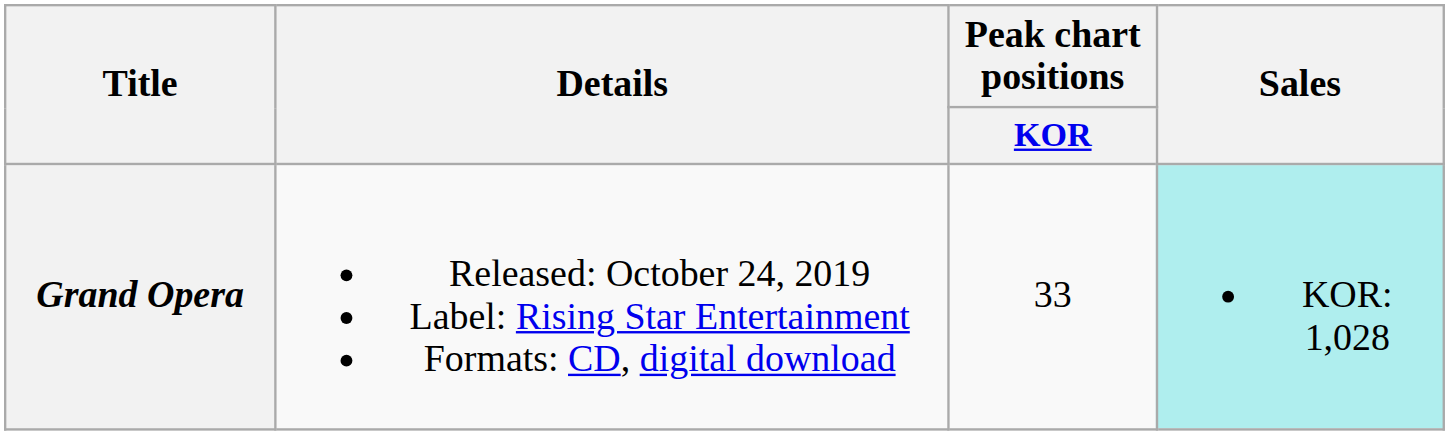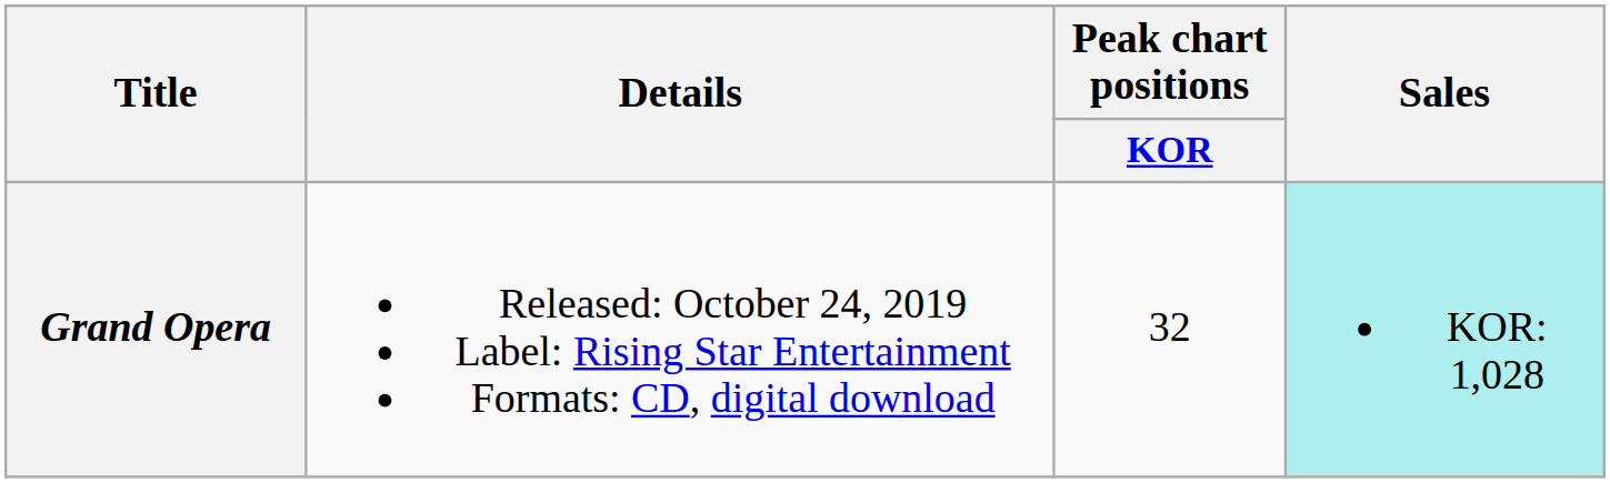 <table class="wikitable plainrowheaders" style="text-align:center">
 <tr>
 <th scope="col" rowspan="2" style="width:10em">Title</th>
 <th scope="col" rowspan="2" style="width:25em">Details</th>
 <th scope="col" colspan="1" style="width:6em">Peak chart positions</th>
 <th scope="col" rowspan="2" style="width:9em">Sales</th>
 </tr>
 <tr>
 <th style="width:3em;font-size:90%;"><a href='#'>KOR</a><br></th>
 </tr>
 <tr>
 <th scope="row"><em>Grand Opera</em></th>
 <td><br><ul><li>Released: October 24, 2019</li><li>Label: <a href='#'>Rising Star Entertainment</a></li><li>Formats: <a href='#'>CD</a>, <a href='#'>digital download</a></li></ul></td>
-<td>33</td>
+<td>32</td>
 <td style="background: paleturquoise;"><br><ul><li>KOR: 1,028</li></ul></td>
 </tr>
 </table>
